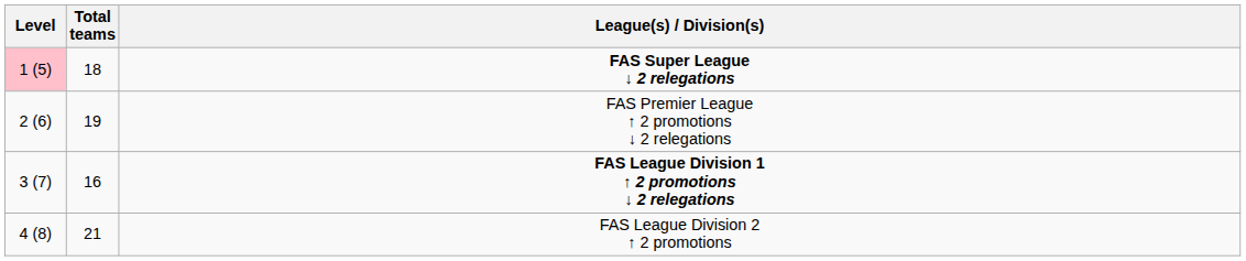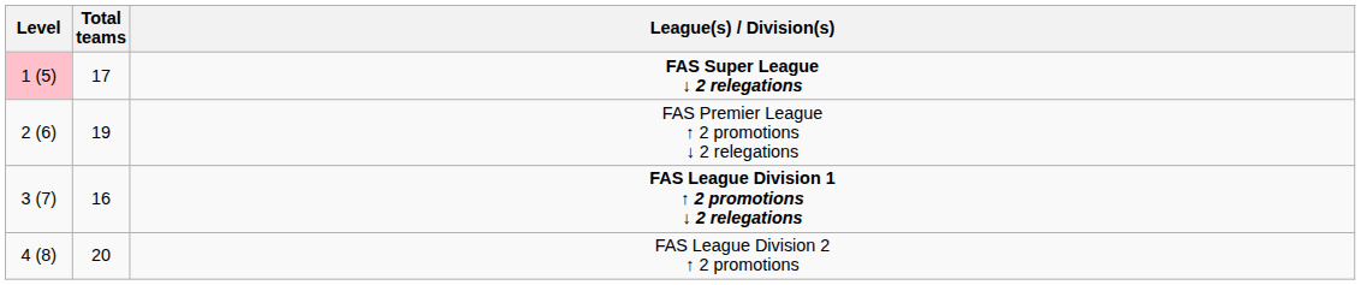 <table class="wikitable" style="text-align:center">
 <tr>
 <th width=5%>Level</th>
 <th>Total teams</th>
 <th width="95%"><strong>League(s) / Division(s)</strong></th>
 </tr>
 <tr>
 <td style="background: pink;">1 (5)</td>
-<td>18</td>
+<td>17</td>
 <td><strong>FAS Super League<strong><em><br>↓ 2 relegations<em></td>
 </tr>
 <tr>
 <td>2 (6)</td>
 <td>19</td>
 <td></strong>FAS Premier League</em></strong><br>↑ 2 promotions<br>↓ 2 relegations</em></td>
 </tr>
 <tr>
 <td>3 (7)</td>
 <td>16</td>
 <td><strong>FAS League Division 1<strong><em><br>↑ 2 promotions<br>↓ 2 relegations<em></td>
 </tr>
 <tr>
 <td>4 (8)</td>
-<td>21</td>
+<td>20</td>
 <td></strong>FAS League Division 2</em></strong><br>↑ 2 promotions</em></td>
 </tr>
 </table>
